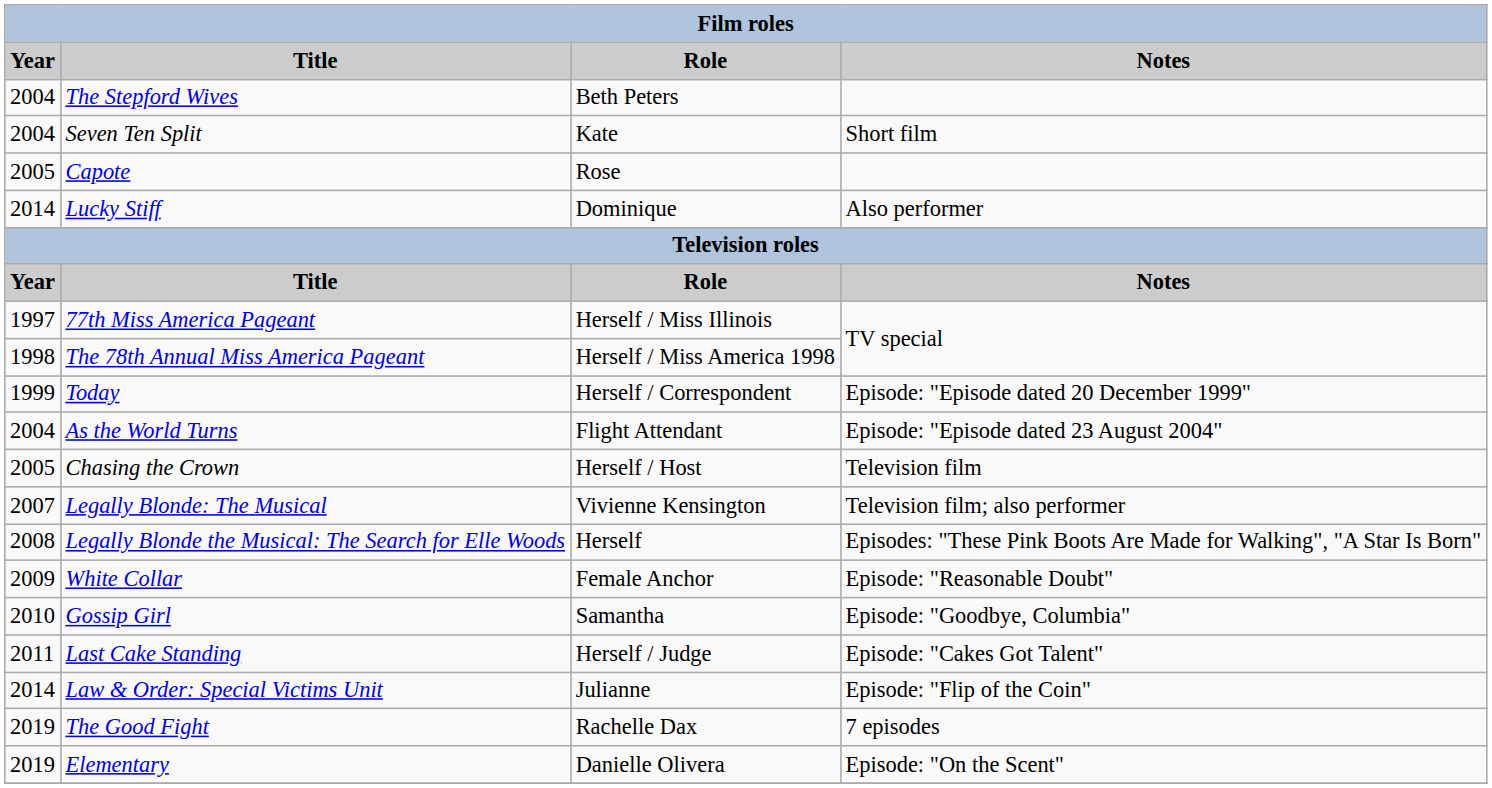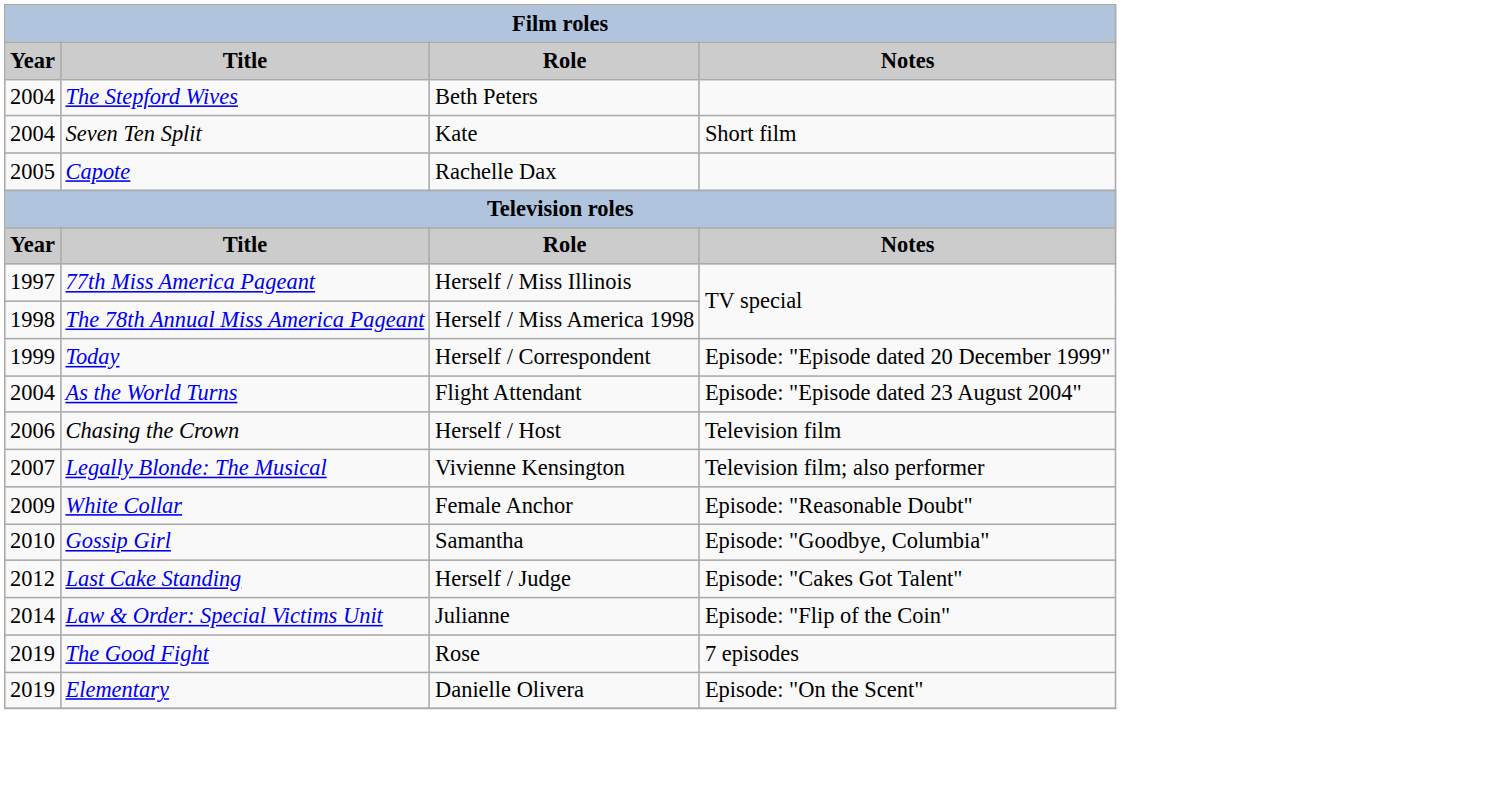 <table class="wikitable" style="font-size:90%">
 <tr>
 <th colspan="4" style="background:#B0C4DE;">Film roles</th>
 </tr>
 <tr style="text-align:center;">
 <th style="background:#ccc;">Year</th>
 <th style="background:#ccc;">Title</th>
 <th style="background:#ccc;">Role</th>
 <th style="background:#ccc;">Notes</th>
 </tr>
 <tr>
 <td>2004</td>
 <td><em><a href='#'>The Stepford Wives</a></em></td>
 <td>Beth Peters</td>
 <td></td>
 </tr>
 <tr>
 <td>2004</td>
 <td><em>Seven Ten Split</em></td>
 <td>Kate</td>
 <td>Short film</td>
 </tr>
 <tr>
 <td>2005</td>
 <td><em><a href='#'>Capote</a></em></td>
-<td>Rose</td>
+<td>Rachelle Dax</td>
 <td></td>
-</tr>
-<tr>
-<td>2014</td>
-<td><em><a href='#'>Lucky Stiff</a></em></td>
-<td>Dominique</td>
-<td>Also performer</td>
 </tr>
 <tr>
 <th colspan="4" style="background:#B0C4DE;">Television roles</th>
 </tr>
 <tr style="text-align:center;">
 <th style="background:#ccc;">Year</th>
 <th style="background:#ccc;">Title</th>
 <th style="background:#ccc;">Role</th>
 <th style="background:#ccc;">Notes</th>
 </tr>
 <tr>
 <td>1997</td>
 <td><em><a href='#'>77th Miss America Pageant</a></em></td>
 <td>Herself / Miss Illinois</td>
 <td rowspan="2">TV special</td>
 </tr>
 <tr>
 <td>1998</td>
 <td><em><a href='#'>The 78th Annual Miss America Pageant</a></em></td>
 <td>Herself / Miss America 1998</td>
 </tr>
 <tr>
 <td>1999</td>
 <td><em><a href='#'>Today</a></em></td>
 <td>Herself / Correspondent</td>
 <td>Episode: "Episode dated 20 December 1999"</td>
 </tr>
 <tr>
 <td>2004</td>
 <td><em><a href='#'>As the World Turns</a></em></td>
 <td>Flight Attendant</td>
 <td>Episode: "Episode dated 23 August 2004"</td>
 </tr>
 <tr>
-<td>2005</td>
+<td>2006</td>
 <td><em>Chasing the Crown</em></td>
 <td>Herself / Host</td>
 <td>Television film</td>
 </tr>
 <tr>
 <td>2007</td>
 <td><em><a href='#'>Legally Blonde: The Musical</a></em></td>
 <td>Vivienne Kensington</td>
 <td>Television film; also performer</td>
-</tr>
-<tr>
-<td>2008</td>
-<td><em><a href='#'>Legally Blonde the Musical: The Search for Elle Woods</a></em></td>
-<td>Herself</td>
-<td>Episodes: "These Pink Boots Are Made for Walking", "A Star Is Born"</td>
 </tr>
 <tr>
 <td>2009</td>
 <td><em><a href='#'>White Collar</a></em></td>
 <td>Female Anchor</td>
 <td>Episode: "Reasonable Doubt"</td>
 </tr>
 <tr>
 <td>2010</td>
 <td><em><a href='#'>Gossip Girl</a></em></td>
 <td>Samantha</td>
 <td>Episode: "Goodbye, Columbia"</td>
 </tr>
 <tr>
-<td>2011</td>
+<td>2012</td>
 <td><em><a href='#'>Last Cake Standing</a></em></td>
 <td>Herself / Judge</td>
 <td>Episode: "Cakes Got Talent"</td>
 </tr>
 <tr>
 <td>2014</td>
 <td><em><a href='#'>Law & Order: Special Victims Unit</a></em></td>
 <td>Julianne</td>
 <td>Episode: "Flip of the Coin"</td>
 </tr>
 <tr>
 <td>2019</td>
 <td><em><a href='#'>The Good Fight</a></em></td>
-<td>Rachelle Dax</td>
+<td>Rose</td>
 <td>7 episodes</td>
 </tr>
 <tr>
 <td>2019</td>
 <td><em><a href='#'>Elementary</a></em></td>
 <td>Danielle Olivera</td>
 <td>Episode: "On the Scent"</td>
 </tr>
 <tr>
 </tr>
 </table>
